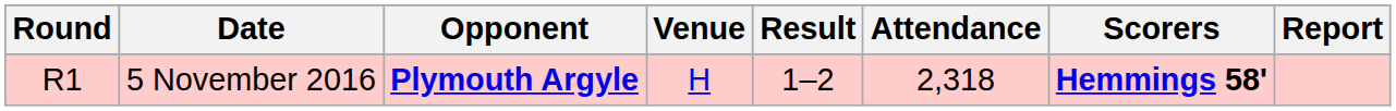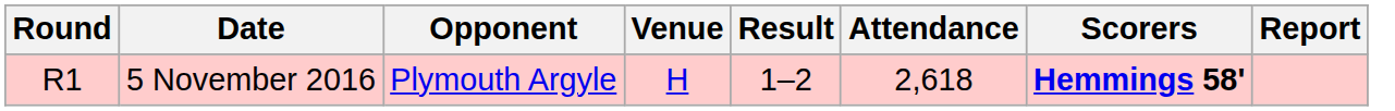 <table class="wikitable" style="font-size:100%; text-align:center">
 <tr>
 <th>Round</th>
 <th>Date</th>
 <th>Opponent</th>
 <th>Venue</th>
 <th>Result</th>
 <th>Attendance</th>
 <th>Scorers</th>
 <th>Report</th>
 </tr>
 <tr bgcolor= #FFCCCC>
 <td>R1</td>
 <td>5 November 2016</td>
-<td><strong><a href='#'>Plymouth Argyle</a></strong></td>
+<td><a href='#'>Plymouth Argyle</a></td>
 <td><a href='#'>H</a></td>
 <td>1–2</td>
-<td>2,318</td>
+<td>2,618</td>
 <td><strong><a href='#'>Hemmings</a> 58'</strong></td>
 <td></td>
 </tr>
 </table>
